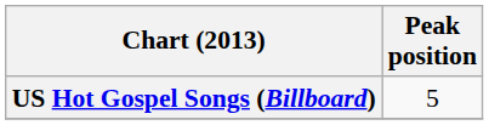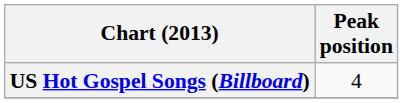 <table class="wikitable sortable plainrowheaders" style="text-align:center">
 <tr>
 <th scope="col">Chart (2013)</th>
 <th scope="col">Peak<br>position</th>
 </tr>
 <tr>
 <th scope="row">US <a href='#'>Hot Gospel Songs</a> (<a href='#'><em>Billboard</em></a>)</th>
-<td>5</td>
+<td>4</td>
 </tr>
 <tr>
 </tr>
 </table>
